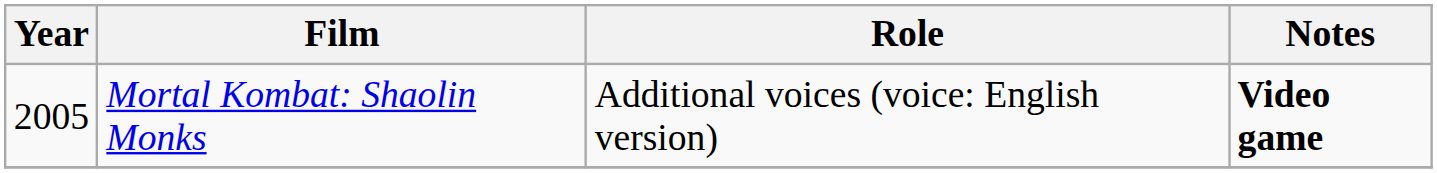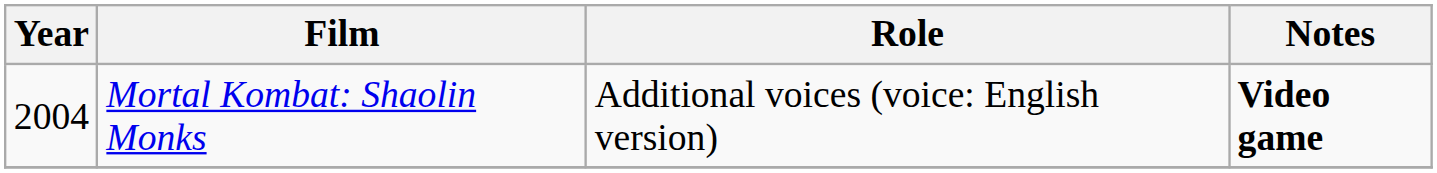 <table class="wikitable">
 <tr>
 <th>Year</th>
 <th>Film</th>
 <th>Role</th>
 <th>Notes</th>
 </tr>
 <tr>
-<td>2005</td>
+<td>2004</td>
 <td><em><a href='#'>Mortal Kombat: Shaolin Monks</a></em></td>
 <td>Additional voices (voice: English version)</td>
 <td><strong>Video game</strong></td>
 </tr>
 <tr>
 </tr>
 </table>
